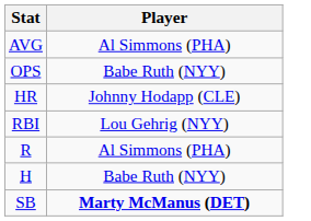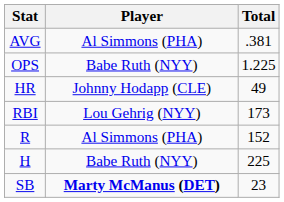 <table class="wikitable" style="text-align:center;">
 <tr>
 <th style="width:15%;">Stat</th>
 <th>Player</th>
+<th style="width:15%;">Total</th>
 </tr>
 <tr>
 <td><a href='#'>AVG</a></td>
 <td><a href='#'>Al Simmons</a> (<a href='#'>PHA</a>)</td>
+<td>.381</td>
 </tr>
 <tr>
 <td><a href='#'>OPS</a></td>
 <td><a href='#'>Babe Ruth</a> (<a href='#'>NYY</a>)</td>
+<td>1.225</td>
 </tr>
 <tr>
 <td><a href='#'>HR</a></td>
 <td><a href='#'>Johnny Hodapp</a> (<a href='#'>CLE</a>)</td>
+<td>49</td>
 </tr>
 <tr>
 <td><a href='#'>RBI</a></td>
 <td><a href='#'>Lou Gehrig</a> (<a href='#'>NYY</a>)</td>
+<td>173</td>
 </tr>
 <tr>
 <td><a href='#'>R</a></td>
 <td><a href='#'>Al Simmons</a> (<a href='#'>PHA</a>)</td>
+<td>152</td>
 </tr>
 <tr>
 <td><a href='#'>H</a></td>
 <td><a href='#'>Babe Ruth</a> (<a href='#'>NYY</a>)</td>
+<td>225</td>
 </tr>
 <tr>
 <td><a href='#'>SB</a></td>
 <td><strong><a href='#'>Marty McManus</a> (<a href='#'>DET</a>)</strong></td>
+<td>23</td>
 </tr>
 </table>
